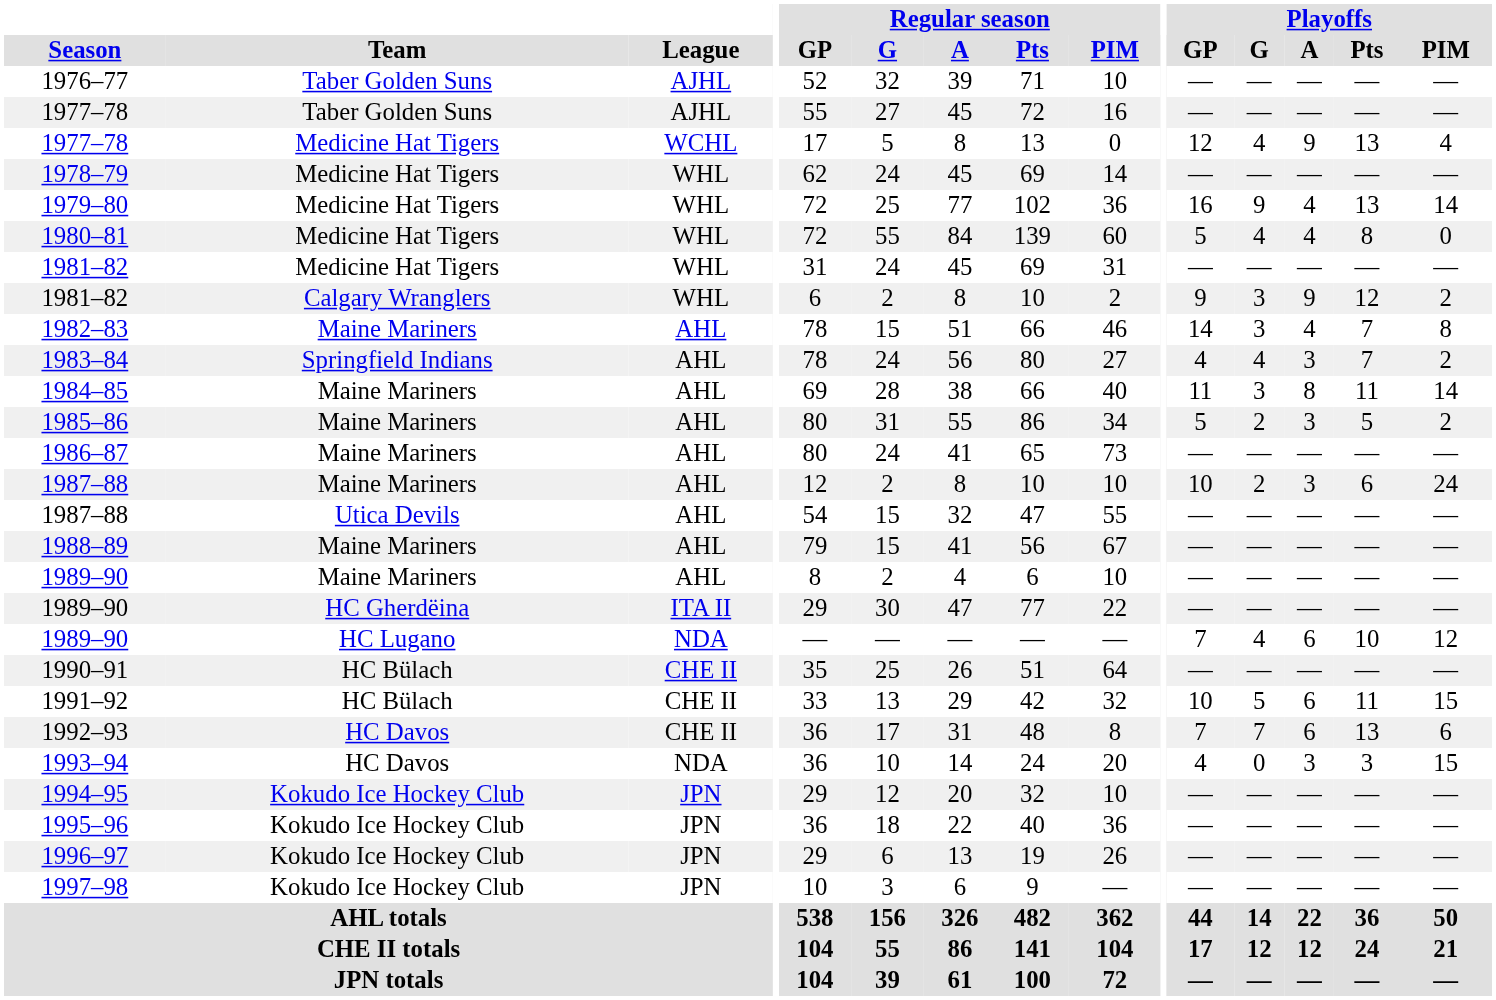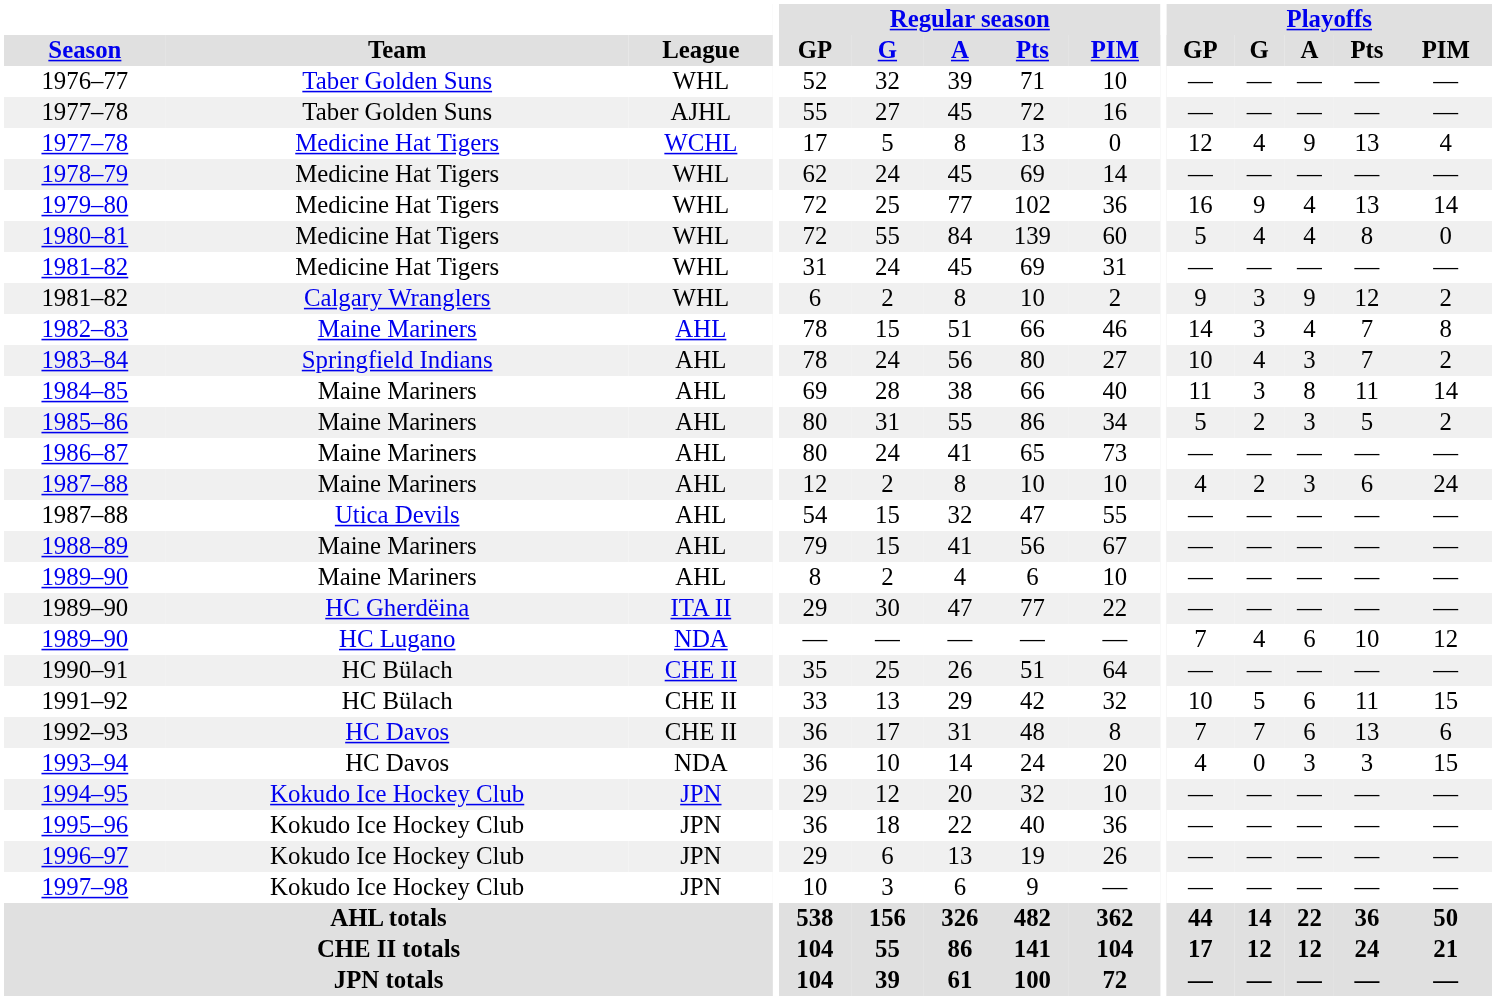 <table border="0" cellpadding="1" cellspacing="0" style="text-align:center; width:60em">
 <tr bgcolor="#e0e0e0">
 <th colspan="3"  bgcolor="#ffffff"></th>
 <th rowspan="99" bgcolor="#ffffff"></th>
 <th colspan="5"><a href='#'>Regular season</a></th>
 <th rowspan="99" bgcolor="#ffffff"></th>
 <th colspan="5"><a href='#'>Playoffs</a></th>
 </tr>
 <tr bgcolor="#e0e0e0">
 <th><a href='#'>Season</a></th>
 <th>Team</th>
 <th>League</th>
 <th>GP</th>
 <th><a href='#'>G</a></th>
 <th><a href='#'>A</a></th>
 <th><a href='#'>Pts</a></th>
 <th><a href='#'>PIM</a></th>
 <th>GP</th>
 <th>G</th>
 <th>A</th>
 <th>Pts</th>
 <th>PIM</th>
 </tr>
 <tr>
 <td>1976–77</td>
 <td><a href='#'>Taber Golden Suns</a></td>
-<td><a href='#'>AJHL</a></td>
+<td>WHL</td>
 <td>52</td>
 <td>32</td>
 <td>39</td>
 <td>71</td>
 <td>10</td>
 <td>—</td>
 <td>—</td>
 <td>—</td>
 <td>—</td>
 <td>—</td>
 </tr>
 <tr bgcolor="#f0f0f0">
 <td>1977–78</td>
 <td>Taber Golden Suns</td>
 <td>AJHL</td>
 <td>55</td>
 <td>27</td>
 <td>45</td>
 <td>72</td>
 <td>16</td>
 <td>—</td>
 <td>—</td>
 <td>—</td>
 <td>—</td>
 <td>—</td>
 </tr>
 <tr>
 <td><a href='#'>1977–78</a></td>
 <td><a href='#'>Medicine Hat Tigers</a></td>
 <td><a href='#'>WCHL</a></td>
 <td>17</td>
 <td>5</td>
 <td>8</td>
 <td>13</td>
 <td>0</td>
 <td>12</td>
 <td>4</td>
 <td>9</td>
 <td>13</td>
 <td>4</td>
 </tr>
 <tr bgcolor="#f0f0f0">
 <td><a href='#'>1978–79</a></td>
 <td>Medicine Hat Tigers</td>
 <td>WHL</td>
 <td>62</td>
 <td>24</td>
 <td>45</td>
 <td>69</td>
 <td>14</td>
 <td>—</td>
 <td>—</td>
 <td>—</td>
 <td>—</td>
 <td>—</td>
 </tr>
 <tr>
 <td><a href='#'>1979–80</a></td>
 <td>Medicine Hat Tigers</td>
 <td>WHL</td>
 <td>72</td>
 <td>25</td>
 <td>77</td>
 <td>102</td>
 <td>36</td>
 <td>16</td>
 <td>9</td>
 <td>4</td>
 <td>13</td>
 <td>14</td>
 </tr>
 <tr bgcolor="#f0f0f0">
 <td><a href='#'>1980–81</a></td>
 <td>Medicine Hat Tigers</td>
 <td>WHL</td>
 <td>72</td>
 <td>55</td>
 <td>84</td>
 <td>139</td>
 <td>60</td>
 <td>5</td>
 <td>4</td>
 <td>4</td>
 <td>8</td>
 <td>0</td>
 </tr>
 <tr>
 <td><a href='#'>1981–82</a></td>
 <td>Medicine Hat Tigers</td>
 <td>WHL</td>
 <td>31</td>
 <td>24</td>
 <td>45</td>
 <td>69</td>
 <td>31</td>
 <td>—</td>
 <td>—</td>
 <td>—</td>
 <td>—</td>
 <td>—</td>
 </tr>
 <tr bgcolor="#f0f0f0">
 <td>1981–82</td>
 <td><a href='#'>Calgary Wranglers</a></td>
 <td>WHL</td>
 <td>6</td>
 <td>2</td>
 <td>8</td>
 <td>10</td>
 <td>2</td>
 <td>9</td>
 <td>3</td>
 <td>9</td>
 <td>12</td>
 <td>2</td>
 </tr>
 <tr>
 <td><a href='#'>1982–83</a></td>
 <td><a href='#'>Maine Mariners</a></td>
 <td><a href='#'>AHL</a></td>
 <td>78</td>
 <td>15</td>
 <td>51</td>
 <td>66</td>
 <td>46</td>
 <td>14</td>
 <td>3</td>
 <td>4</td>
 <td>7</td>
 <td>8</td>
 </tr>
 <tr bgcolor="#f0f0f0">
 <td><a href='#'>1983–84</a></td>
 <td><a href='#'>Springfield Indians</a></td>
 <td>AHL</td>
 <td>78</td>
 <td>24</td>
 <td>56</td>
 <td>80</td>
 <td>27</td>
-<td>4</td>
+<td>10</td>
 <td>4</td>
 <td>3</td>
 <td>7</td>
 <td>2</td>
 </tr>
 <tr>
 <td><a href='#'>1984–85</a></td>
 <td>Maine Mariners</td>
 <td>AHL</td>
 <td>69</td>
 <td>28</td>
 <td>38</td>
 <td>66</td>
 <td>40</td>
 <td>11</td>
 <td>3</td>
 <td>8</td>
 <td>11</td>
 <td>14</td>
 </tr>
 <tr bgcolor="#f0f0f0">
 <td><a href='#'>1985–86</a></td>
 <td>Maine Mariners</td>
 <td>AHL</td>
 <td>80</td>
 <td>31</td>
 <td>55</td>
 <td>86</td>
 <td>34</td>
 <td>5</td>
 <td>2</td>
 <td>3</td>
 <td>5</td>
 <td>2</td>
 </tr>
 <tr>
 <td><a href='#'>1986–87</a></td>
 <td>Maine Mariners</td>
 <td>AHL</td>
 <td>80</td>
 <td>24</td>
 <td>41</td>
 <td>65</td>
 <td>73</td>
 <td>—</td>
 <td>—</td>
 <td>—</td>
 <td>—</td>
 <td>—</td>
 </tr>
 <tr bgcolor="#f0f0f0">
 <td><a href='#'>1987–88</a></td>
 <td>Maine Mariners</td>
 <td>AHL</td>
 <td>12</td>
 <td>2</td>
 <td>8</td>
 <td>10</td>
 <td>10</td>
-<td>10</td>
+<td>4</td>
 <td>2</td>
 <td>3</td>
 <td>6</td>
 <td>24</td>
 </tr>
 <tr>
 <td>1987–88</td>
 <td><a href='#'>Utica Devils</a></td>
 <td>AHL</td>
 <td>54</td>
 <td>15</td>
 <td>32</td>
 <td>47</td>
 <td>55</td>
 <td>—</td>
 <td>—</td>
 <td>—</td>
 <td>—</td>
 <td>—</td>
 </tr>
 <tr bgcolor="#f0f0f0">
 <td><a href='#'>1988–89</a></td>
 <td>Maine Mariners</td>
 <td>AHL</td>
 <td>79</td>
 <td>15</td>
 <td>41</td>
 <td>56</td>
 <td>67</td>
 <td>—</td>
 <td>—</td>
 <td>—</td>
 <td>—</td>
 <td>—</td>
 </tr>
 <tr>
 <td><a href='#'>1989–90</a></td>
 <td>Maine Mariners</td>
 <td>AHL</td>
 <td>8</td>
 <td>2</td>
 <td>4</td>
 <td>6</td>
 <td>10</td>
 <td>—</td>
 <td>—</td>
 <td>—</td>
 <td>—</td>
 <td>—</td>
 </tr>
 <tr bgcolor="#f0f0f0">
 <td>1989–90</td>
 <td><a href='#'>HC Gherdëina</a></td>
 <td><a href='#'>ITA II</a></td>
 <td>29</td>
 <td>30</td>
 <td>47</td>
 <td>77</td>
 <td>22</td>
 <td>—</td>
 <td>—</td>
 <td>—</td>
 <td>—</td>
 <td>—</td>
 </tr>
 <tr>
 <td><a href='#'>1989–90</a></td>
 <td><a href='#'>HC Lugano</a></td>
 <td><a href='#'>NDA</a></td>
 <td>—</td>
 <td>—</td>
 <td>—</td>
 <td>—</td>
 <td>—</td>
 <td>7</td>
 <td>4</td>
 <td>6</td>
 <td>10</td>
 <td>12</td>
 </tr>
 <tr bgcolor="#f0f0f0">
 <td>1990–91</td>
 <td>HC Bülach</td>
 <td><a href='#'>CHE II</a></td>
 <td>35</td>
 <td>25</td>
 <td>26</td>
 <td>51</td>
 <td>64</td>
 <td>—</td>
 <td>—</td>
 <td>—</td>
 <td>—</td>
 <td>—</td>
 </tr>
 <tr>
 <td>1991–92</td>
 <td>HC Bülach</td>
 <td>CHE II</td>
 <td>33</td>
 <td>13</td>
 <td>29</td>
 <td>42</td>
 <td>32</td>
 <td>10</td>
 <td>5</td>
 <td>6</td>
 <td>11</td>
 <td>15</td>
 </tr>
 <tr bgcolor="#f0f0f0">
 <td>1992–93</td>
 <td><a href='#'>HC Davos</a></td>
 <td>CHE II</td>
 <td>36</td>
 <td>17</td>
 <td>31</td>
 <td>48</td>
 <td>8</td>
 <td>7</td>
 <td>7</td>
 <td>6</td>
 <td>13</td>
 <td>6</td>
 </tr>
 <tr>
 <td><a href='#'>1993–94</a></td>
 <td>HC Davos</td>
 <td>NDA</td>
 <td>36</td>
 <td>10</td>
 <td>14</td>
 <td>24</td>
 <td>20</td>
 <td>4</td>
 <td>0</td>
 <td>3</td>
 <td>3</td>
 <td>15</td>
 </tr>
 <tr bgcolor="#f0f0f0">
 <td><a href='#'>1994–95</a></td>
 <td><a href='#'>Kokudo Ice Hockey Club</a></td>
 <td><a href='#'>JPN</a></td>
 <td>29</td>
 <td>12</td>
 <td>20</td>
 <td>32</td>
 <td>10</td>
 <td>—</td>
 <td>—</td>
 <td>—</td>
 <td>—</td>
 <td>—</td>
 </tr>
 <tr>
 <td><a href='#'>1995–96</a></td>
 <td>Kokudo Ice Hockey Club</td>
 <td>JPN</td>
 <td>36</td>
 <td>18</td>
 <td>22</td>
 <td>40</td>
 <td>36</td>
 <td>—</td>
 <td>—</td>
 <td>—</td>
 <td>—</td>
 <td>—</td>
 </tr>
 <tr bgcolor="#f0f0f0">
 <td><a href='#'>1996–97</a></td>
 <td>Kokudo Ice Hockey Club</td>
 <td>JPN</td>
 <td>29</td>
 <td>6</td>
 <td>13</td>
 <td>19</td>
 <td>26</td>
 <td>—</td>
 <td>—</td>
 <td>—</td>
 <td>—</td>
 <td>—</td>
 </tr>
 <tr>
 <td><a href='#'>1997–98</a></td>
 <td>Kokudo Ice Hockey Club</td>
 <td>JPN</td>
 <td>10</td>
 <td>3</td>
 <td>6</td>
 <td>9</td>
 <td>—</td>
 <td>—</td>
 <td>—</td>
 <td>—</td>
 <td>—</td>
 <td>—</td>
 </tr>
 <tr bgcolor="#e0e0e0">
 <th colspan="3">AHL totals</th>
 <th>538</th>
 <th>156</th>
 <th>326</th>
 <th>482</th>
 <th>362</th>
 <th>44</th>
 <th>14</th>
 <th>22</th>
 <th>36</th>
 <th>50</th>
 </tr>
 <tr bgcolor="#e0e0e0">
 <th colspan="3">CHE II totals</th>
 <th>104</th>
 <th>55</th>
 <th>86</th>
 <th>141</th>
 <th>104</th>
 <th>17</th>
 <th>12</th>
 <th>12</th>
 <th>24</th>
 <th>21</th>
 </tr>
 <tr bgcolor="#e0e0e0">
 <th colspan="3">JPN totals</th>
 <th>104</th>
 <th>39</th>
 <th>61</th>
 <th>100</th>
 <th>72</th>
 <th>—</th>
 <th>—</th>
 <th>—</th>
 <th>—</th>
 <th>—</th>
 </tr>
 </table>
